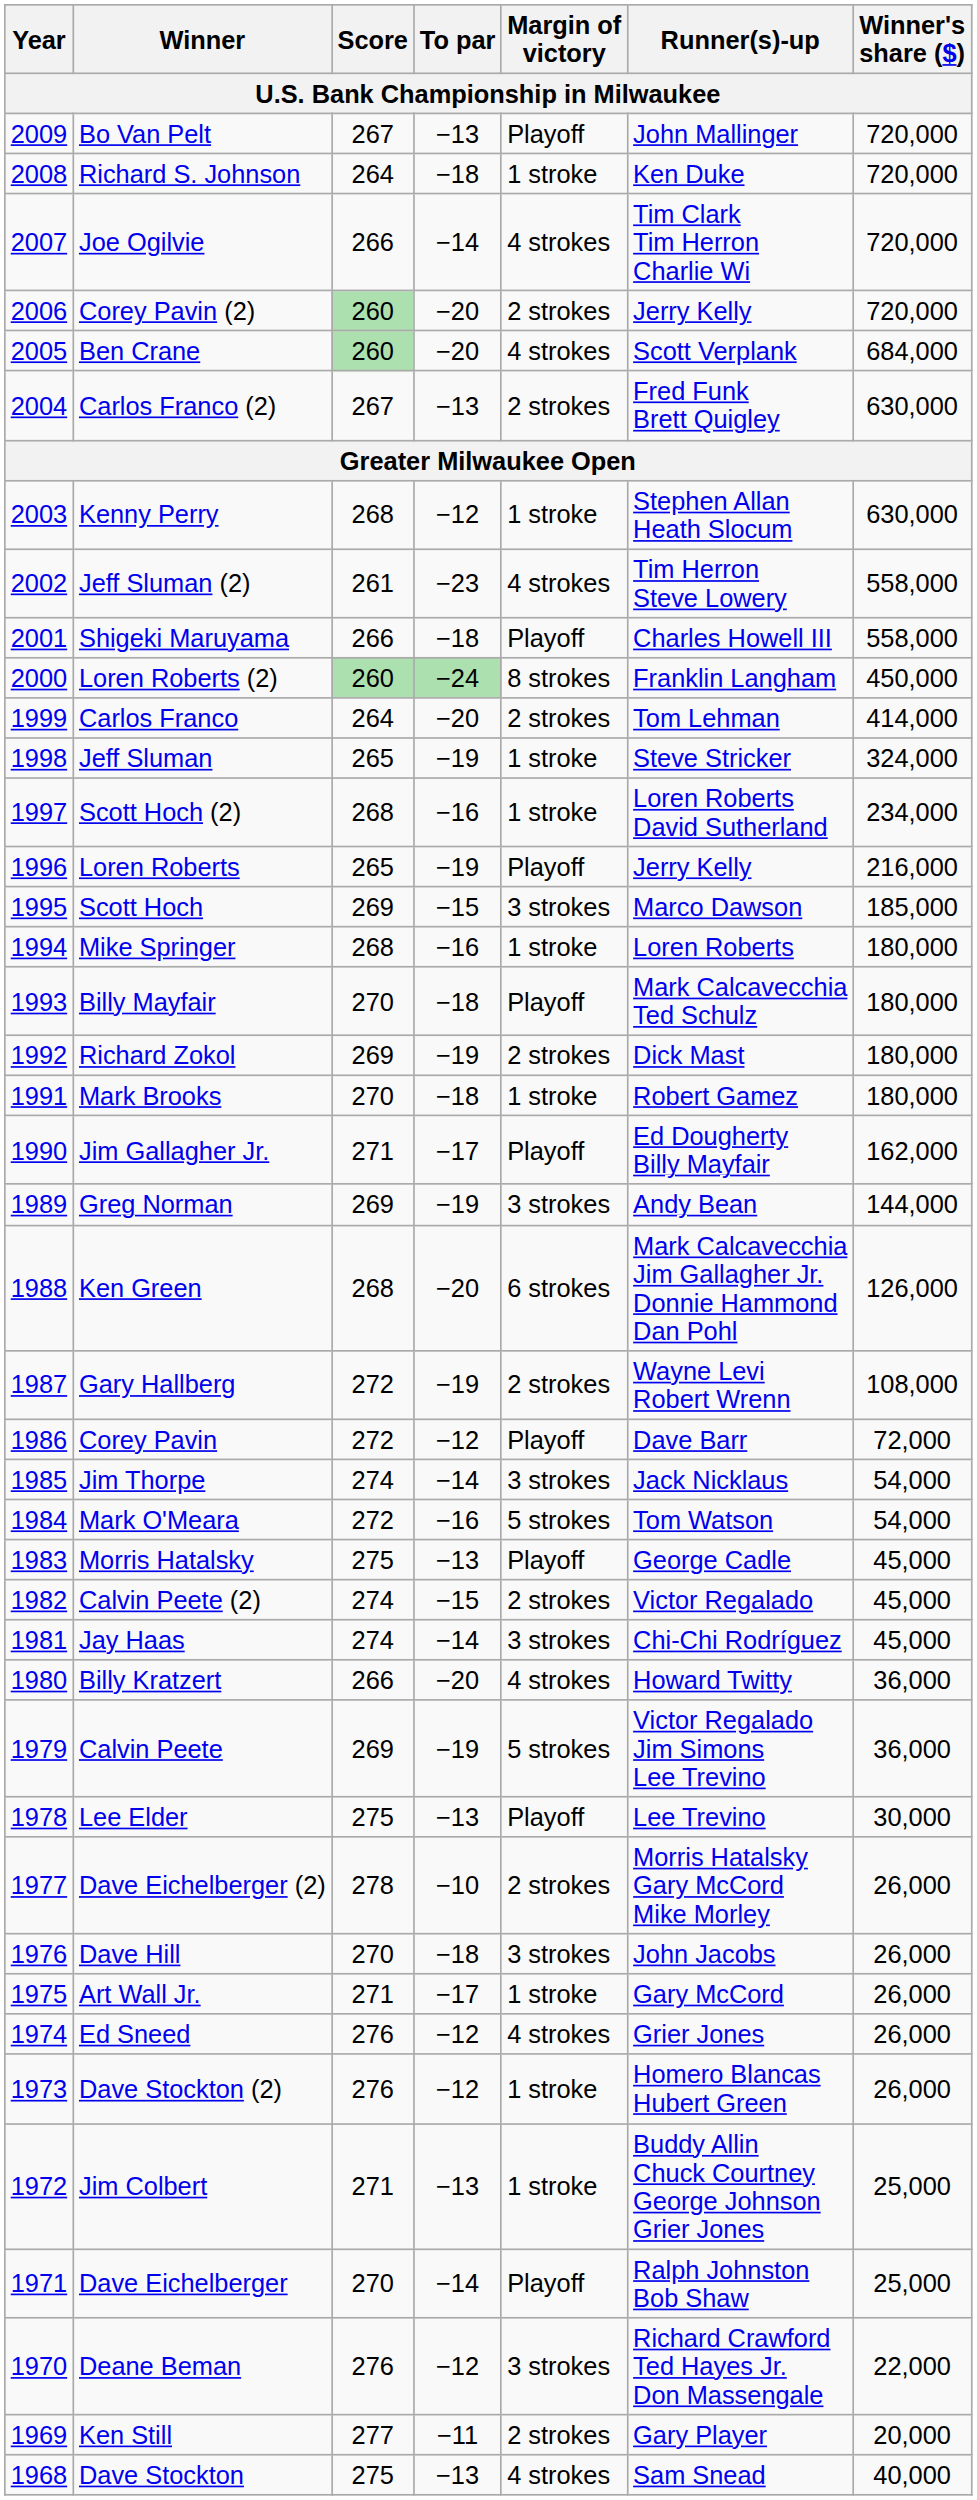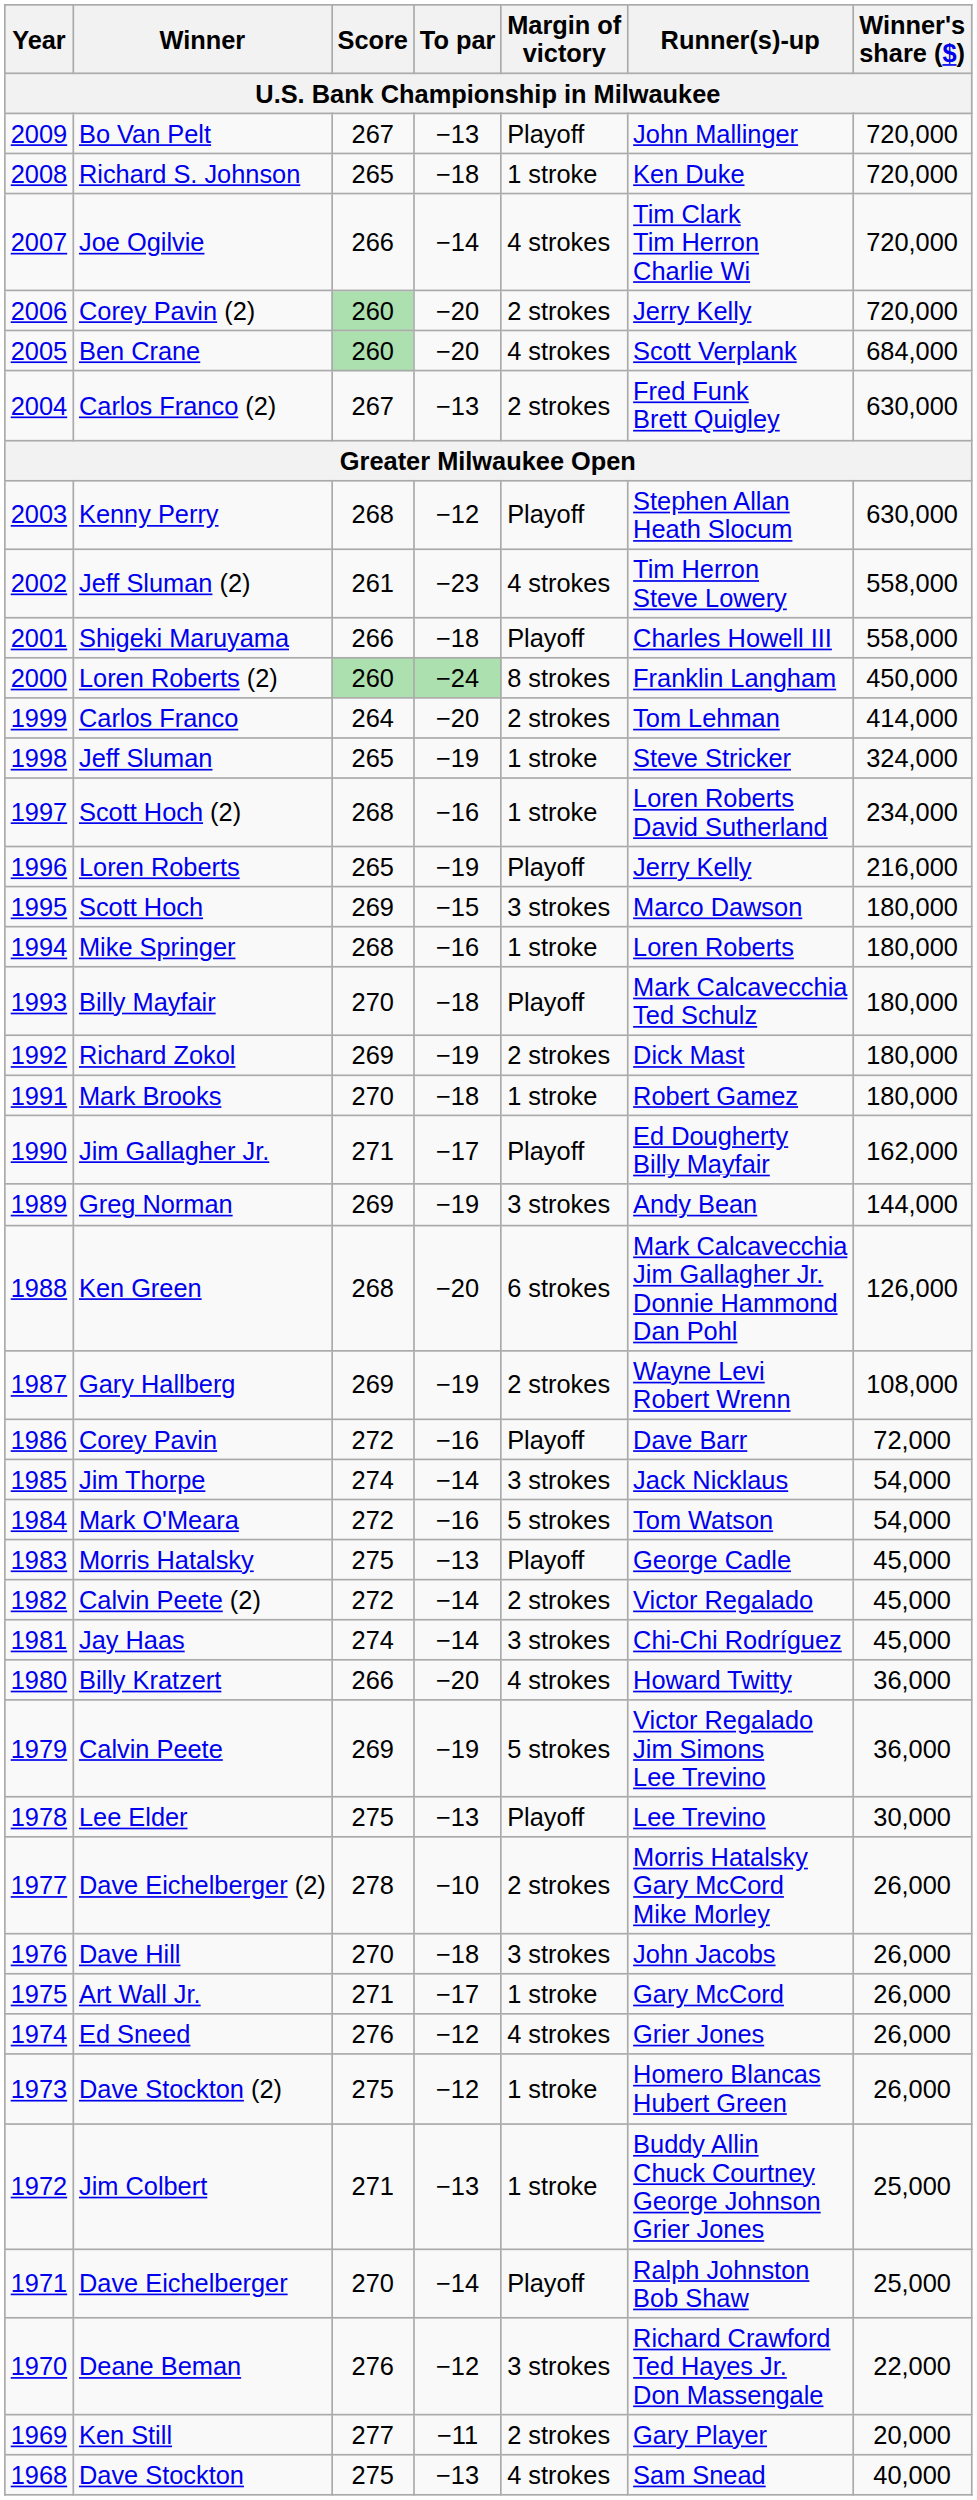 <table class=wikitable style="font-size:95%">
 <tr>
 <th>Year</th>
 <th>Winner</th>
 <th>Score</th>
 <th>To par</th>
 <th>Margin of<br>victory</th>
 <th>Runner(s)-up</th>
 <th>Winner's<br>share (<a href='#'>$</a>)</th>
 </tr>
 <tr>
 <th colspan=8>U.S. Bank Championship in Milwaukee</th>
 </tr>
 <tr>
 <td><a href='#'>2009</a></td>
 <td> <a href='#'>Bo Van Pelt</a></td>
 <td align=center>267</td>
 <td align=center>−13</td>
 <td>Playoff</td>
 <td> <a href='#'>John Mallinger</a></td>
 <td align=center>720,000</td>
 </tr>
 <tr>
 <td><a href='#'>2008</a></td>
 <td> <a href='#'>Richard S. Johnson</a></td>
-<td align=center>264</td>
+<td align=center>265</td>
 <td align=center>−18</td>
 <td>1 stroke</td>
 <td> <a href='#'>Ken Duke</a></td>
 <td align=center>720,000</td>
 </tr>
 <tr>
 <td><a href='#'>2007</a></td>
 <td> <a href='#'>Joe Ogilvie</a></td>
 <td align=center>266</td>
 <td align=center>−14</td>
 <td>4 strokes</td>
 <td> <a href='#'>Tim Clark</a><br> <a href='#'>Tim Herron</a><br> <a href='#'>Charlie Wi</a></td>
 <td align=center>720,000</td>
 </tr>
 <tr>
 <td><a href='#'>2006</a></td>
 <td> <a href='#'>Corey Pavin</a> (2)</td>
 <td style="text-align: center; background: #ACE1AF">260</td>
 <td align=center>−20</td>
 <td>2 strokes</td>
 <td> <a href='#'>Jerry Kelly</a></td>
 <td align=center>720,000</td>
 </tr>
 <tr>
 <td><a href='#'>2005</a></td>
 <td> <a href='#'>Ben Crane</a></td>
 <td style="text-align: center; background: #ACE1AF">260</td>
 <td align=center>−20</td>
 <td>4 strokes</td>
 <td> <a href='#'>Scott Verplank</a></td>
 <td align=center>684,000</td>
 </tr>
 <tr>
 <td><a href='#'>2004</a></td>
 <td> <a href='#'>Carlos Franco</a> (2)</td>
 <td align=center>267</td>
 <td align=center>−13</td>
 <td>2 strokes</td>
 <td> <a href='#'>Fred Funk</a><br> <a href='#'>Brett Quigley</a></td>
 <td align=center>630,000</td>
 </tr>
 <tr>
 <th colspan=8>Greater Milwaukee Open</th>
 </tr>
 <tr>
 <td><a href='#'>2003</a></td>
 <td> <a href='#'>Kenny Perry</a></td>
 <td align=center>268</td>
 <td align=center>−12</td>
-<td>1 stroke</td>
+<td>Playoff</td>
 <td> <a href='#'>Stephen Allan</a><br> <a href='#'>Heath Slocum</a></td>
 <td align=center>630,000</td>
 </tr>
 <tr>
 <td><a href='#'>2002</a></td>
 <td> <a href='#'>Jeff Sluman</a> (2)</td>
 <td align=center>261</td>
 <td align=center>−23</td>
 <td>4 strokes</td>
 <td> <a href='#'>Tim Herron</a><br> <a href='#'>Steve Lowery</a></td>
 <td align=center>558,000</td>
 </tr>
 <tr>
 <td><a href='#'>2001</a></td>
 <td> <a href='#'>Shigeki Maruyama</a></td>
 <td align=center>266</td>
 <td align=center>−18</td>
 <td>Playoff</td>
 <td> <a href='#'>Charles Howell III</a></td>
 <td align=center>558,000</td>
 </tr>
 <tr>
 <td><a href='#'>2000</a></td>
 <td> <a href='#'>Loren Roberts</a> (2)</td>
 <td style="text-align: center; background: #ACE1AF">260</td>
 <td style="text-align: center; background: #ACE1AF">−24</td>
 <td>8 strokes</td>
 <td> <a href='#'>Franklin Langham</a></td>
 <td align=center>450,000</td>
 </tr>
 <tr>
 <td><a href='#'>1999</a></td>
 <td> <a href='#'>Carlos Franco</a></td>
 <td align=center>264</td>
 <td align=center>−20</td>
 <td>2 strokes</td>
 <td> <a href='#'>Tom Lehman</a></td>
 <td align=center>414,000</td>
 </tr>
 <tr>
 <td><a href='#'>1998</a></td>
 <td> <a href='#'>Jeff Sluman</a></td>
 <td align=center>265</td>
 <td align=center>−19</td>
 <td>1 stroke</td>
 <td> <a href='#'>Steve Stricker</a></td>
 <td align=center>324,000</td>
 </tr>
 <tr>
 <td><a href='#'>1997</a></td>
 <td> <a href='#'>Scott Hoch</a> (2)</td>
 <td align=center>268</td>
 <td align=center>−16</td>
 <td>1 stroke</td>
 <td> <a href='#'>Loren Roberts</a><br> <a href='#'>David Sutherland</a></td>
 <td align=center>234,000</td>
 </tr>
 <tr>
 <td><a href='#'>1996</a></td>
 <td> <a href='#'>Loren Roberts</a></td>
 <td align=center>265</td>
 <td align=center>−19</td>
 <td>Playoff</td>
 <td> <a href='#'>Jerry Kelly</a></td>
 <td align=center>216,000</td>
 </tr>
 <tr>
 <td><a href='#'>1995</a></td>
 <td> <a href='#'>Scott Hoch</a></td>
 <td align=center>269</td>
 <td align=center>−15</td>
 <td>3 strokes</td>
 <td> <a href='#'>Marco Dawson</a></td>
-<td align=center>185,000</td>
+<td align=center>180,000</td>
 </tr>
 <tr>
 <td><a href='#'>1994</a></td>
 <td> <a href='#'>Mike Springer</a></td>
 <td align=center>268</td>
 <td align=center>−16</td>
 <td>1 stroke</td>
 <td> <a href='#'>Loren Roberts</a></td>
 <td align=center>180,000</td>
 </tr>
 <tr>
 <td><a href='#'>1993</a></td>
 <td> <a href='#'>Billy Mayfair</a></td>
 <td align=center>270</td>
 <td align=center>−18</td>
 <td>Playoff</td>
 <td> <a href='#'>Mark Calcavecchia</a><br> <a href='#'>Ted Schulz</a></td>
 <td align=center>180,000</td>
 </tr>
 <tr>
 <td><a href='#'>1992</a></td>
 <td> <a href='#'>Richard Zokol</a></td>
 <td align=center>269</td>
 <td align=center>−19</td>
 <td>2 strokes</td>
 <td> <a href='#'>Dick Mast</a></td>
 <td align=center>180,000</td>
 </tr>
 <tr>
 <td><a href='#'>1991</a></td>
 <td> <a href='#'>Mark Brooks</a></td>
 <td align=center>270</td>
 <td align=center>−18</td>
 <td>1 stroke</td>
 <td> <a href='#'>Robert Gamez</a></td>
 <td align=center>180,000</td>
 </tr>
 <tr>
 <td><a href='#'>1990</a></td>
 <td> <a href='#'>Jim Gallagher Jr.</a></td>
 <td align=center>271</td>
 <td align=center>−17</td>
 <td>Playoff</td>
 <td> <a href='#'>Ed Dougherty</a><br> <a href='#'>Billy Mayfair</a></td>
 <td align=center>162,000</td>
 </tr>
 <tr>
 <td><a href='#'>1989</a></td>
 <td> <a href='#'>Greg Norman</a></td>
 <td align=center>269</td>
 <td align=center>−19</td>
 <td>3 strokes</td>
 <td> <a href='#'>Andy Bean</a></td>
 <td align=center>144,000</td>
 </tr>
 <tr>
 <td><a href='#'>1988</a></td>
 <td> <a href='#'>Ken Green</a></td>
 <td align=center>268</td>
 <td align=center>−20</td>
 <td>6 strokes</td>
 <td> <a href='#'>Mark Calcavecchia</a><br> <a href='#'>Jim Gallagher Jr.</a><br> <a href='#'>Donnie Hammond</a><br> <a href='#'>Dan Pohl</a></td>
 <td align=center>126,000</td>
 </tr>
 <tr>
 <td><a href='#'>1987</a></td>
 <td> <a href='#'>Gary Hallberg</a></td>
-<td align=center>272</td>
+<td align=center>269</td>
 <td align=center>−19</td>
 <td>2 strokes</td>
 <td> <a href='#'>Wayne Levi</a><br> <a href='#'>Robert Wrenn</a></td>
 <td align=center>108,000</td>
 </tr>
 <tr>
 <td><a href='#'>1986</a></td>
 <td> <a href='#'>Corey Pavin</a></td>
 <td align=center>272</td>
-<td align=center>−12</td>
+<td align=center>−16</td>
 <td>Playoff</td>
 <td> <a href='#'>Dave Barr</a></td>
 <td align=center>72,000</td>
 </tr>
 <tr>
 <td><a href='#'>1985</a></td>
 <td> <a href='#'>Jim Thorpe</a></td>
 <td align=center>274</td>
 <td align=center>−14</td>
 <td>3 strokes</td>
 <td> <a href='#'>Jack Nicklaus</a></td>
 <td align=center>54,000</td>
 </tr>
 <tr>
 <td><a href='#'>1984</a></td>
 <td> <a href='#'>Mark O'Meara</a></td>
 <td align=center>272</td>
 <td align=center>−16</td>
 <td>5 strokes</td>
 <td> <a href='#'>Tom Watson</a></td>
 <td align=center>54,000</td>
 </tr>
 <tr>
 <td><a href='#'>1983</a></td>
 <td> <a href='#'>Morris Hatalsky</a></td>
 <td align=center>275</td>
 <td align=center>−13</td>
 <td>Playoff</td>
 <td> <a href='#'>George Cadle</a></td>
 <td align=center>45,000</td>
 </tr>
 <tr>
 <td><a href='#'>1982</a></td>
 <td> <a href='#'>Calvin Peete</a> (2)</td>
-<td align=center>274</td>
-<td align=center>−15</td>
+<td align=center>272</td>
+<td align=center>−14</td>
 <td>2 strokes</td>
 <td> <a href='#'>Victor Regalado</a></td>
 <td align=center>45,000</td>
 </tr>
 <tr>
 <td><a href='#'>1981</a></td>
 <td> <a href='#'>Jay Haas</a></td>
 <td align=center>274</td>
 <td align=center>−14</td>
 <td>3 strokes</td>
 <td> <a href='#'>Chi-Chi Rodríguez</a></td>
 <td align=center>45,000</td>
 </tr>
 <tr>
 <td><a href='#'>1980</a></td>
 <td> <a href='#'>Billy Kratzert</a></td>
 <td align=center>266</td>
 <td align=center>−20</td>
 <td>4 strokes</td>
 <td> <a href='#'>Howard Twitty</a></td>
 <td align=center>36,000</td>
 </tr>
 <tr>
 <td><a href='#'>1979</a></td>
 <td> <a href='#'>Calvin Peete</a></td>
 <td align=center>269</td>
 <td align=center>−19</td>
 <td>5 strokes</td>
 <td> <a href='#'>Victor Regalado</a><br> <a href='#'>Jim Simons</a><br> <a href='#'>Lee Trevino</a></td>
 <td align=center>36,000</td>
 </tr>
 <tr>
 <td><a href='#'>1978</a></td>
 <td> <a href='#'>Lee Elder</a></td>
 <td align=center>275</td>
 <td align=center>−13</td>
 <td>Playoff</td>
 <td> <a href='#'>Lee Trevino</a></td>
 <td align=center>30,000</td>
 </tr>
 <tr>
 <td><a href='#'>1977</a></td>
 <td> <a href='#'>Dave Eichelberger</a> (2)</td>
 <td align=center>278</td>
 <td align=center>−10</td>
 <td>2 strokes</td>
 <td> <a href='#'>Morris Hatalsky</a><br> <a href='#'>Gary McCord</a><br> <a href='#'>Mike Morley</a></td>
 <td align=center>26,000</td>
 </tr>
 <tr>
 <td><a href='#'>1976</a></td>
 <td> <a href='#'>Dave Hill</a></td>
 <td align=center>270</td>
 <td align=center>−18</td>
 <td>3 strokes</td>
 <td> <a href='#'>John Jacobs</a></td>
 <td align=center>26,000</td>
 </tr>
 <tr>
 <td><a href='#'>1975</a></td>
 <td> <a href='#'>Art Wall Jr.</a></td>
 <td align=center>271</td>
 <td align=center>−17</td>
 <td>1 stroke</td>
 <td> <a href='#'>Gary McCord</a></td>
 <td align=center>26,000</td>
 </tr>
 <tr>
 <td><a href='#'>1974</a></td>
 <td> <a href='#'>Ed Sneed</a></td>
 <td align=center>276</td>
 <td align=center>−12</td>
 <td>4 strokes</td>
 <td> <a href='#'>Grier Jones</a></td>
 <td align=center>26,000</td>
 </tr>
 <tr>
 <td><a href='#'>1973</a></td>
 <td> <a href='#'>Dave Stockton</a> (2)</td>
-<td align=center>276</td>
+<td align=center>275</td>
 <td align=center>−12</td>
 <td>1 stroke</td>
 <td> <a href='#'>Homero Blancas</a><br> <a href='#'>Hubert Green</a></td>
 <td align=center>26,000</td>
 </tr>
 <tr>
 <td><a href='#'>1972</a></td>
 <td> <a href='#'>Jim Colbert</a></td>
 <td align=center>271</td>
 <td align=center>−13</td>
 <td>1 stroke</td>
 <td> <a href='#'>Buddy Allin</a><br> <a href='#'>Chuck Courtney</a><br> <a href='#'>George Johnson</a><br> <a href='#'>Grier Jones</a></td>
 <td align=center>25,000</td>
 </tr>
 <tr>
 <td><a href='#'>1971</a></td>
 <td> <a href='#'>Dave Eichelberger</a></td>
 <td align=center>270</td>
 <td align=center>−14</td>
 <td>Playoff</td>
 <td> <a href='#'>Ralph Johnston</a><br> <a href='#'>Bob Shaw</a></td>
 <td align=center>25,000</td>
 </tr>
 <tr>
 <td><a href='#'>1970</a></td>
 <td> <a href='#'>Deane Beman</a></td>
 <td align=center>276</td>
 <td align=center>−12</td>
 <td>3 strokes</td>
 <td> <a href='#'>Richard Crawford</a><br> <a href='#'>Ted Hayes Jr.</a><br> <a href='#'>Don Massengale</a></td>
 <td align=center>22,000</td>
 </tr>
 <tr>
 <td><a href='#'>1969</a></td>
 <td> <a href='#'>Ken Still</a></td>
 <td align=center>277</td>
 <td align=center>−11</td>
 <td>2 strokes</td>
 <td> <a href='#'>Gary Player</a></td>
 <td align=center>20,000</td>
 </tr>
 <tr>
 <td><a href='#'>1968</a></td>
 <td> <a href='#'>Dave Stockton</a></td>
 <td align=center>275</td>
 <td align=center>−13</td>
 <td>4 strokes</td>
 <td> <a href='#'>Sam Snead</a></td>
 <td align=center>40,000</td>
 </tr>
 </table>
